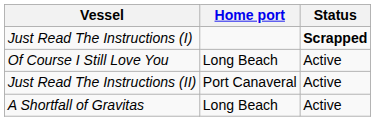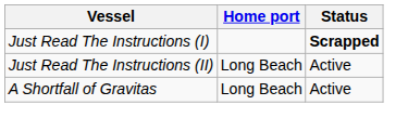 <table class="wikitable">
 <tr>
 <th>Vessel</th>
 <th><a href='#'>Home port</a></th>
 <th>Status</th>
 </tr>
 <tr>
 <td><em>Just Read The Instructions (I)</em></td>
 <td></td>
 <td><strong>Scrapped</strong></td>
 </tr>
 <tr>
-<td><em>Of Course I Still Love You</em></td>
+<td><em>Just Read The Instructions (II)</em></td>
 <td>Long Beach</td>
-<td>Active</td>
-</tr>
-<tr>
-<td><em>Just Read The Instructions (II)</em></td>
-<td>Port Canaveral</td>
 <td>Active</td>
 </tr>
 <tr>
 <td><em>A Shortfall of Gravitas</em></td>
 <td>Long Beach</td>
 <td>Active</td>
 </tr>
 </table>
